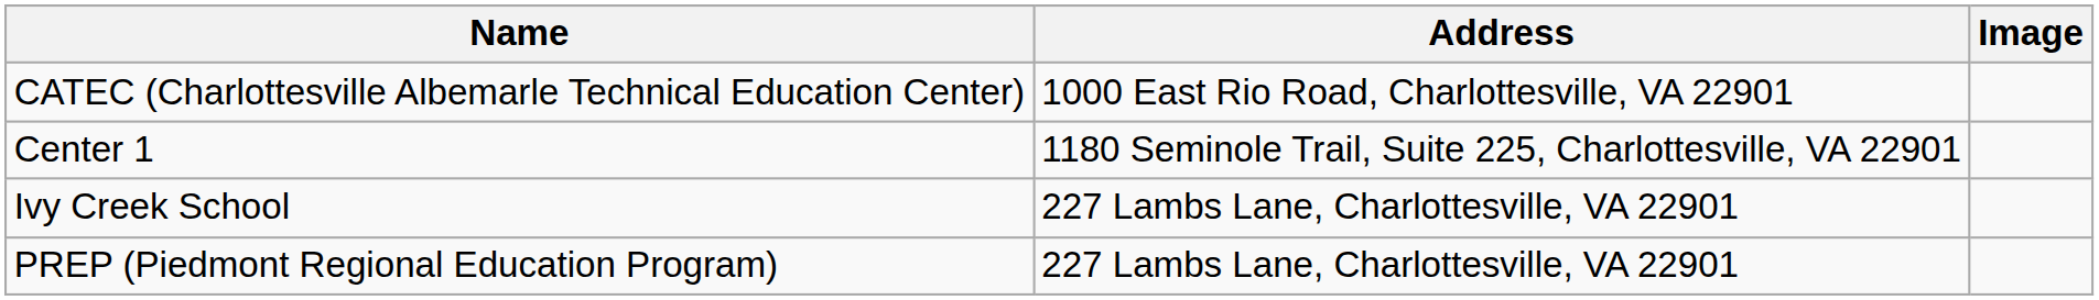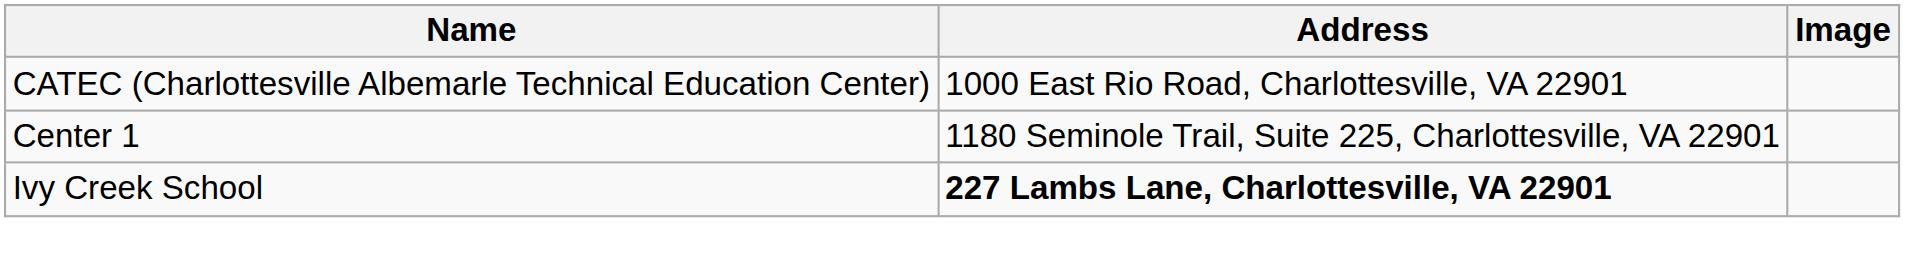 <table class="wikitable">
 <tr>
 <th>Name</th>
 <th>Address</th>
 <th>Image</th>
 </tr>
 <tr>
 <td>CATEC (Charlottesville Albemarle Technical Education Center)</td>
 <td>1000 East Rio Road, Charlottesville, VA 22901</td>
 <td></td>
 </tr>
 <tr>
 <td>Center 1</td>
 <td>1180 Seminole Trail, Suite 225, Charlottesville, VA 22901</td>
 <td></td>
 </tr>
 <tr>
 <td>Ivy Creek School</td>
-<td>227 Lambs Lane, Charlottesville, VA 22901</td>
-<td></td>
-</tr>
-<tr>
-<td>PREP (Piedmont Regional Education Program)</td>
-<td>227 Lambs Lane, Charlottesville, VA 22901</td>
+<td><strong>227 Lambs Lane, Charlottesville, VA 22901</strong></td>
 <td></td>
 </tr>
 </table>
